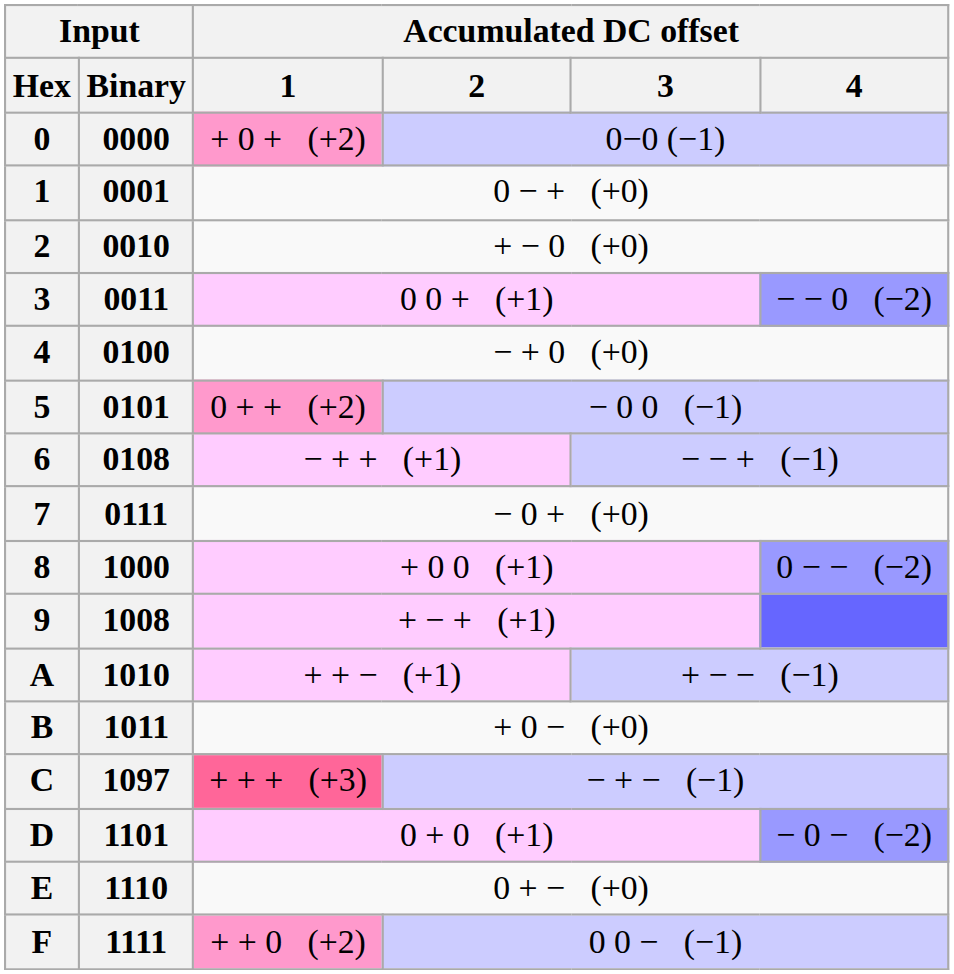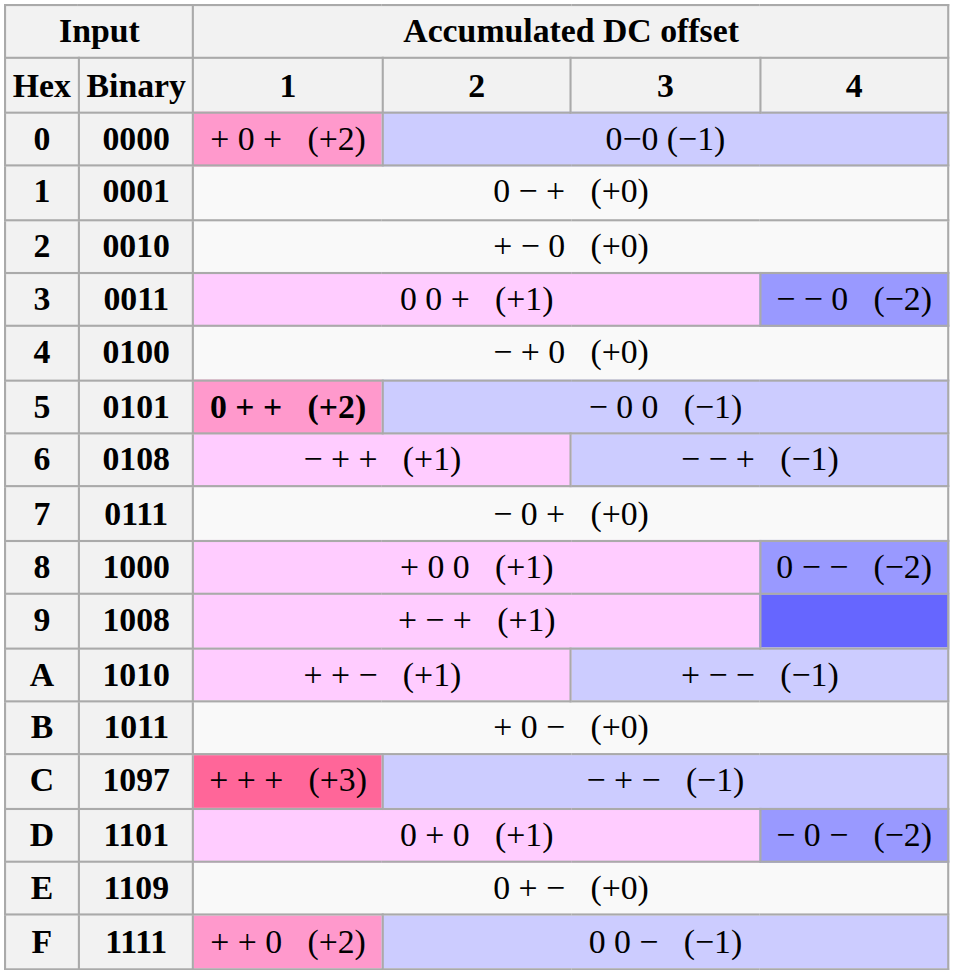 <table class=wikitable style="text-align:center">
 <tr>
 <th colspan="2">Input</th>
 <th colspan="4">Accumulated DC offset</th>
 </tr>
 <tr>
 <th>Hex</th>
 <th>Binary</th>
 <th width=20%>1</th>
 <th width=20%>2</th>
 <th width=20%>3</th>
 <th width=20%>4</th>
 </tr>
 <tr>
 <th>0</th>
 <th>0000</th>
 <td style="background:#f9c">+ 0 +   (+2)</td>
 <td colspan=3 style="background:#ccf">0−0 (−1)</td>
 </tr>
 <tr>
 <th>1</th>
 <th>0001</th>
 <td colspan=4>0 − +   (+0)</td>
 </tr>
 <tr>
 <th>2</th>
 <th>0010</th>
 <td colspan=4>+ − 0   (+0)</td>
 </tr>
 <tr>
 <th>3</th>
 <th>0011</th>
 <td colspan=3 style="background:#fcf">0 0 +   (+1)</td>
 <td style="background:#99f">− − 0   (−2)</td>
 </tr>
 <tr>
 <th>4</th>
 <th>0100</th>
 <td colspan=4>− + 0   (+0)</td>
 </tr>
 <tr>
 <th>5</th>
 <th>0101</th>
-<td style="background:#f9c">0 + +   (+2)</td>
+<td style="background:#f9c"><strong>0 + +   (+2)</strong></td>
 <td colspan=3 style="background:#ccf">− 0 0   (−1)</td>
 </tr>
 <tr>
 <th>6</th>
 <th>0108</th>
 <td colspan=2 style="background:#fcf">− + +   (+1)</td>
 <td colspan=2 style="background:#ccf">− − +   (−1)</td>
 </tr>
 <tr>
 <th>7</th>
 <th>0111</th>
 <td colspan=4>− 0 +   (+0)</td>
 </tr>
 <tr>
 <th>8</th>
 <th>1000</th>
 <td colspan=3 style="background:#fcf">+ 0 0   (+1)</td>
 <td style="background:#99f">0 − −   (−2)</td>
 </tr>
 <tr>
 <th>9</th>
 <th>1008</th>
 <td colspan=3 style="background:#fcf">+ − +   (+1)</td>
 <td style="background:#66f"></td>
 </tr>
 <tr>
 <th>A</th>
 <th>1010</th>
 <td colspan=2 style="background:#fcf">+ + −   (+1)</td>
 <td colspan=2 style="background:#ccf">+ − −   (−1)</td>
 </tr>
 <tr>
 <th>B</th>
 <th>1011</th>
 <td colspan=4>+ 0 −   (+0)</td>
 </tr>
 <tr>
 <th>C</th>
 <th>1097</th>
 <td style="background:#f69">+ + +   (+3)</td>
 <td colspan=3 style="background:#ccf">− + −   (−1)</td>
 </tr>
 <tr>
 <th>D</th>
 <th>1101</th>
 <td colspan=3 style="background:#fcf">0 + 0   (+1)</td>
 <td style="background:#99f">− 0 −   (−2)</td>
 </tr>
 <tr>
 <th>E</th>
-<th>1110</th>
+<th>1109</th>
 <td colspan=4>0 + −   (+0)</td>
 </tr>
 <tr>
 <th>F</th>
 <th>1111</th>
 <td style="background:#f9c">+ + 0   (+2)</td>
 <td colspan=3 style="background:#ccf">0 0 −   (−1)</td>
 </tr>
 </table>
